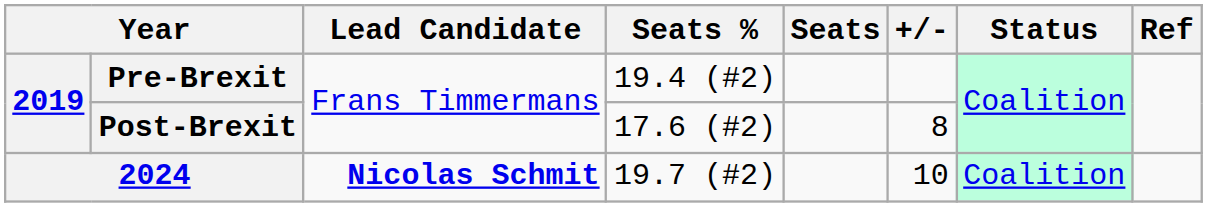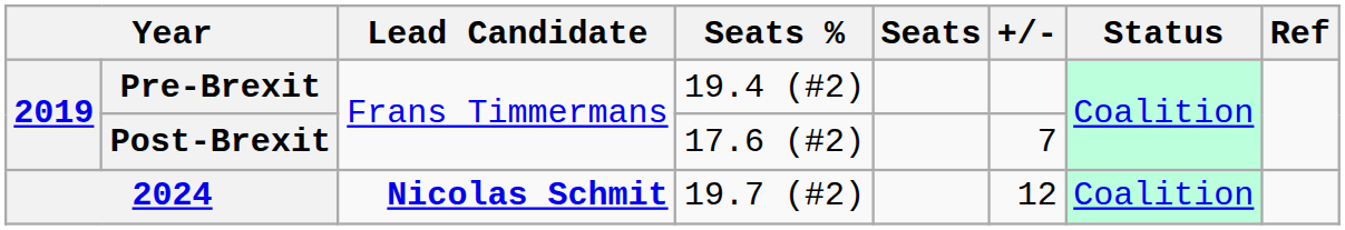 <table class="wikitable" style="text-align:right">
 <tr>
 <th colspan=2>Year</th>
 <th>Lead Candidate</th>
 <th>Seats %</th>
 <th>Seats</th>
 <th>+/-</th>
 <th>Status</th>
 <th>Ref</th>
 </tr>
 <tr>
 <th rowspan=2><a href='#'>2019</a></th>
 <th>Pre-Brexit</th>
 <td rowspan=2><a href='#'>Frans Timmermans</a></td>
 <td>19.4 (#2)</td>
 <td></td>
 <td></td>
 <td rowspan=2 style="background:#bfd; vertical-align:middle; text-align:center; "><a href='#'>Coalition</a></td>
 <td rowspan=2></td>
 </tr>
 <tr>
 <th>Post-Brexit</th>
 <td>17.6 (#2)</td>
 <td></td>
-<td> 8</td>
+<td> 7</td>
 </tr>
 <tr>
 <th colspan=2><a href='#'>2024</a></th>
 <td><strong><a href='#'>Nicolas Schmit</a></strong></td>
 <td>19.7 (#2)</td>
 <td></td>
-<td> 10</td>
+<td> 12</td>
 <td style="background:#bfd; vertical-align:middle; text-align:center; "><a href='#'>Coalition</a></td>
 <td></td>
 </tr>
 </table>
